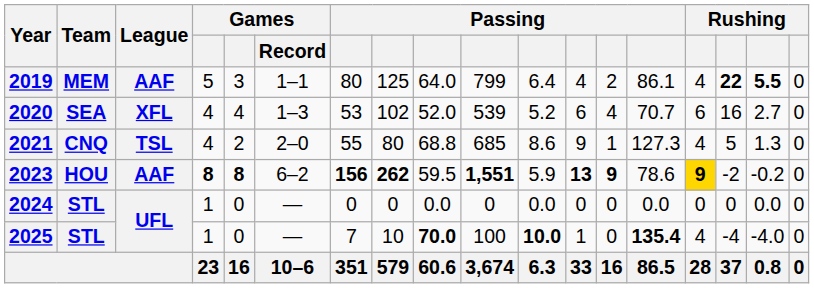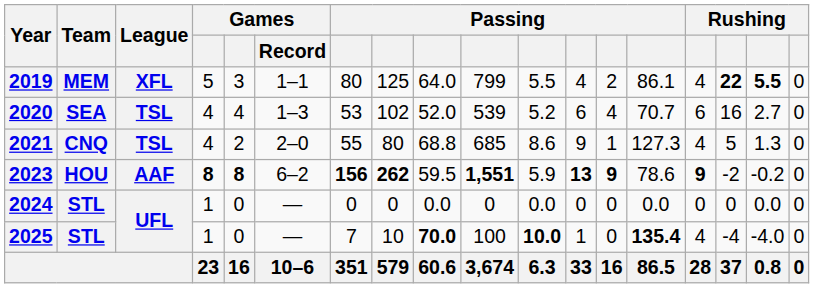 <table class="wikitable" style="text-align:center">
 <tr>
 <th rowspan="2">Year</th>
 <th rowspan="2">Team</th>
 <th rowspan="2">League</th>
 <th colspan="3">Games</th>
 <th colspan="8">Passing</th>
 <th colspan="4">Rushing</th>
 </tr>
 <tr>
 <th></th>
 <th></th>
 <th>Record</th>
 <th></th>
 <th></th>
 <th></th>
 <th></th>
 <th></th>
 <th></th>
 <th></th>
 <th></th>
 <th></th>
 <th></th>
 <th></th>
 <th></th>
 </tr>
 <tr>
 <th><a href='#'>2019</a></th>
 <th><a href='#'>MEM</a></th>
-<th><a href='#'>AAF</a></th>
+<th><a href='#'>XFL</a></th>
 <td>5</td>
 <td>3</td>
 <td>1–1</td>
 <td>80</td>
 <td>125</td>
 <td>64.0</td>
 <td>799</td>
-<td>6.4</td>
+<td>5.5</td>
 <td>4</td>
 <td>2</td>
 <td>86.1</td>
 <td>4</td>
 <td><strong>22</strong></td>
 <td><strong>5.5</strong></td>
 <td>0</td>
 </tr>
 <tr>
 <th><a href='#'>2020</a></th>
 <th><a href='#'>SEA</a></th>
-<th><a href='#'>XFL</a></th>
+<th><a href='#'>TSL</a></th>
 <td>4</td>
 <td>4</td>
 <td>1–3</td>
 <td>53</td>
 <td>102</td>
 <td>52.0</td>
 <td>539</td>
 <td>5.2</td>
 <td>6</td>
 <td>4</td>
 <td>70.7</td>
 <td>6</td>
 <td>16</td>
 <td>2.7</td>
 <td>0</td>
 </tr>
 <tr>
 <th><a href='#'>2021</a></th>
 <th><a href='#'>CNQ</a></th>
 <th><a href='#'>TSL</a></th>
 <td>4</td>
 <td>2</td>
 <td>2–0</td>
 <td>55</td>
 <td>80</td>
 <td>68.8</td>
 <td>685</td>
 <td>8.6</td>
 <td>9</td>
 <td>1</td>
 <td>127.3</td>
 <td>4</td>
 <td>5</td>
 <td>1.3</td>
 <td>0</td>
 </tr>
 <tr>
 <th><a href='#'>2023</a></th>
 <th><a href='#'>HOU</a></th>
 <th><a href='#'>AAF</a></th>
 <td><strong>8</strong></td>
 <td><strong>8</strong></td>
 <td>6–2</td>
 <td><strong>156</strong></td>
 <td><strong>262</strong></td>
 <td>59.5</td>
 <td><strong>1,551</strong></td>
 <td>5.9</td>
 <td><strong>13</strong></td>
 <td><strong>9</strong></td>
 <td>78.6</td>
-<td style="background: gold;"><strong>9</strong></td>
+<td><strong>9</strong></td>
 <td>-2</td>
 <td>-0.2</td>
 <td>0</td>
 </tr>
 <tr>
 <th><a href='#'>2024</a></th>
 <th><a href='#'>STL</a></th>
 <th rowspan="2"><a href='#'>UFL</a></th>
 <td>1</td>
 <td>0</td>
 <td>—</td>
 <td>0</td>
 <td>0</td>
 <td>0.0</td>
 <td>0</td>
 <td>0.0</td>
 <td>0</td>
 <td>0</td>
 <td>0.0</td>
 <td>0</td>
 <td>0</td>
 <td>0.0</td>
 <td>0</td>
 </tr>
 <tr>
 <th><a href='#'>2025</a></th>
 <th><a href='#'>STL</a></th>
 <td>1</td>
 <td>0</td>
 <td>—</td>
 <td>7</td>
 <td>10</td>
 <td><strong>70.0</strong></td>
 <td>100</td>
 <td><strong>10.0</strong></td>
 <td>1</td>
 <td>0</td>
 <td><strong>135.4</strong></td>
 <td>4</td>
 <td>-4</td>
 <td>-4.0</td>
 <td>0</td>
 </tr>
 <tr>
 <th colspan="3"></th>
 <th>23</th>
 <th>16</th>
 <th>10–6</th>
 <th>351</th>
 <th>579</th>
 <th>60.6</th>
 <th>3,674</th>
 <th>6.3</th>
 <th>33</th>
 <th>16</th>
 <th>86.5</th>
 <th>28</th>
 <th>37</th>
 <th>0.8</th>
 <th>0</th>
 </tr>
 </table>
